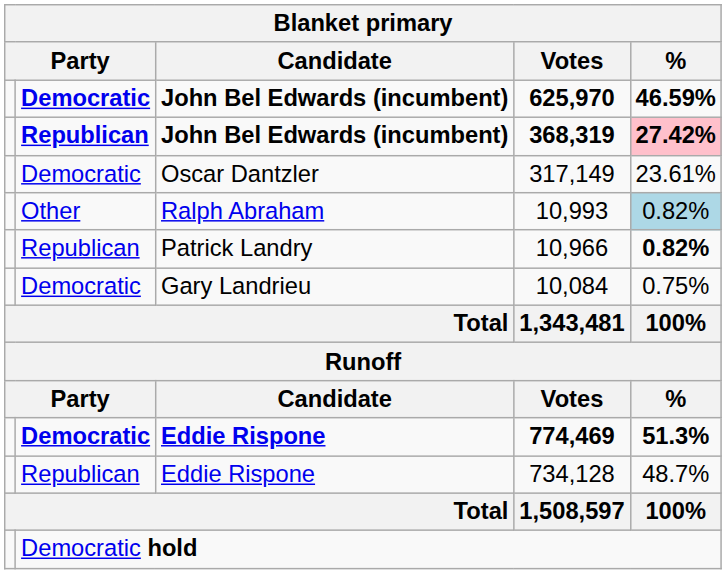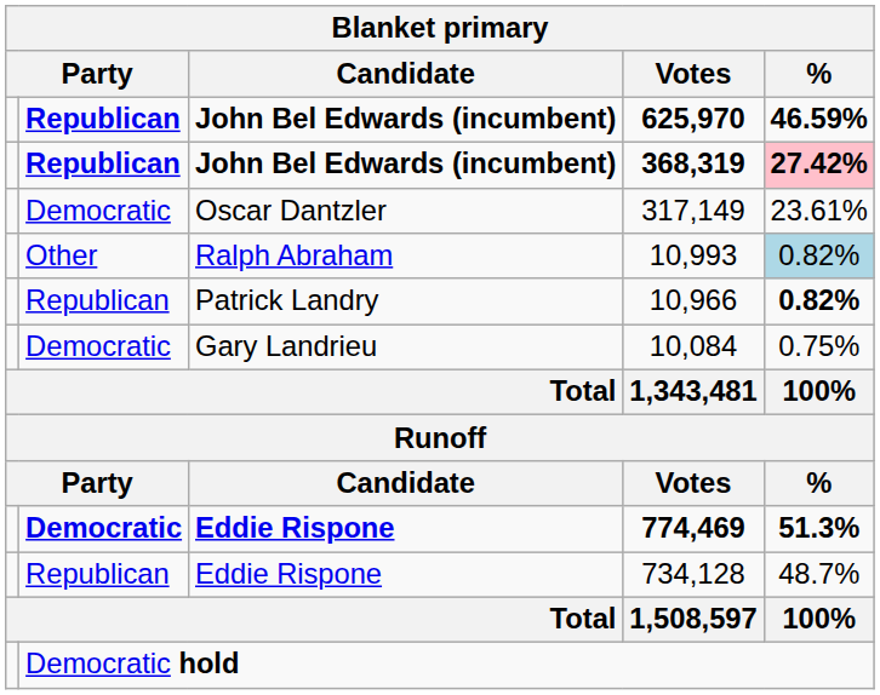 <table class=wikitable>
 <tr>
 <th colspan = 6>Blanket primary</th>
 </tr>
 <tr>
 <th colspan=2>Party</th>
 <th>Candidate</th>
 <th>Votes</th>
 <th>%</th>
 </tr>
 <tr>
 <td></td>
-<td><strong><a href='#'>Democratic</a></strong></td>
+<td><strong><a href='#'>Republican</a></strong></td>
 <td><strong>John Bel Edwards</strong> <strong>(incumbent)</strong></td>
 <td align=center><strong>625,970</strong></td>
 <td align=center><strong>46.59%</strong></td>
 </tr>
 <tr>
 <td></td>
 <td><strong><a href='#'>Republican</a></strong></td>
 <td><strong>John Bel Edwards</strong> <strong>(incumbent)</strong></td>
 <td align=center><strong>368,319</strong></td>
 <td align=center style="background: pink;"><strong>27.42%</strong></td>
 </tr>
 <tr>
 <td></td>
 <td><a href='#'>Democratic</a></td>
 <td>Oscar Dantzler</td>
 <td align=center>317,149</td>
 <td align=center>23.61%</td>
 </tr>
 <tr>
 <td></td>
 <td><a href='#'>Other</a></td>
 <td><a href='#'>Ralph Abraham</a></td>
 <td align=center>10,993</td>
 <td align=center style="background: lightblue;">0.82%</td>
 </tr>
 <tr>
 <td></td>
 <td><a href='#'>Republican</a></td>
 <td>Patrick Landry</td>
 <td align=center>10,966</td>
 <td align=center><strong>0.82%</strong></td>
 </tr>
 <tr>
 <td></td>
 <td><a href='#'>Democratic</a></td>
 <td>Gary Landrieu</td>
 <td align=center>10,084</td>
 <td align=center>0.75%</td>
 </tr>
 <tr>
 <th colspan=3; style="text-align:right;">Total</th>
 <th align=center>1,343,481</th>
 <th align=center>100%</th>
 </tr>
 <tr>
 <th colspan = 6>Runoff</th>
 </tr>
 <tr>
 <th colspan=2>Party</th>
 <th>Candidate</th>
 <th>Votes</th>
 <th>%</th>
 </tr>
 <tr>
 <td></td>
 <td><strong><a href='#'>Democratic</a></strong></td>
 <td><strong><a href='#'>Eddie Rispone</a></strong></td>
 <td align=center><strong>774,469</strong></td>
 <td align=center><strong>51.3%</strong></td>
 </tr>
 <tr>
 <td></td>
 <td><a href='#'>Republican</a></td>
 <td><a href='#'>Eddie Rispone</a></td>
 <td align=center>734,128</td>
 <td align=center>48.7%</td>
 </tr>
 <tr>
 <th colspan=3; style="text-align:right;">Total</th>
 <th align=center>1,508,597</th>
 <th align=center>100%</th>
 </tr>
 <tr>
 <td></td>
 <td colspan=6; style="text-align:left;"><a href='#'>Democratic</a> <strong>hold</strong></td>
 </tr>
 </table>
